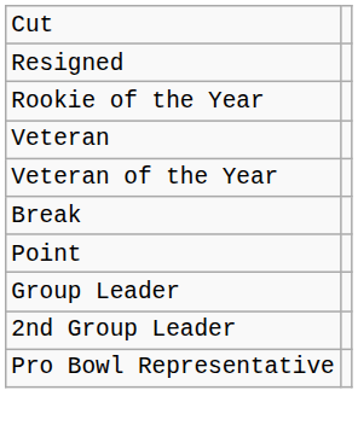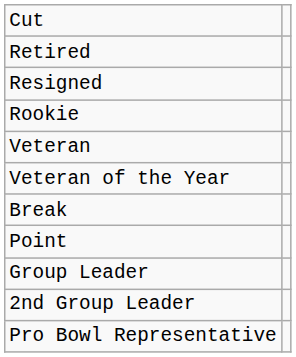 <table class="wikitable">
 <tr>
 <td>Cut</td>
+<td></td>
+</tr>
+<tr>
+<td>Retired</td>
 <td></td>
 </tr>
 <tr>
 <td>Resigned</td>
 <td></td>
 </tr>
 <tr>
-<td>Rookie of the Year</td>
+<td>Rookie</td>
 <td></td>
 </tr>
 <tr>
 <td>Veteran</td>
 <td></td>
 </tr>
 <tr>
 <td>Veteran of the Year</td>
 <td></td>
 </tr>
 <tr>
 <td>Break</td>
 <td></td>
 </tr>
 <tr>
 <td>Point</td>
 <td></td>
 </tr>
 <tr>
 <td>Group Leader</td>
 <td></td>
 </tr>
 <tr>
 <td>2nd Group Leader</td>
 <td></td>
 </tr>
 <tr>
 <td>Pro Bowl Representative</td>
 <td></td>
 </tr>
 </table>
